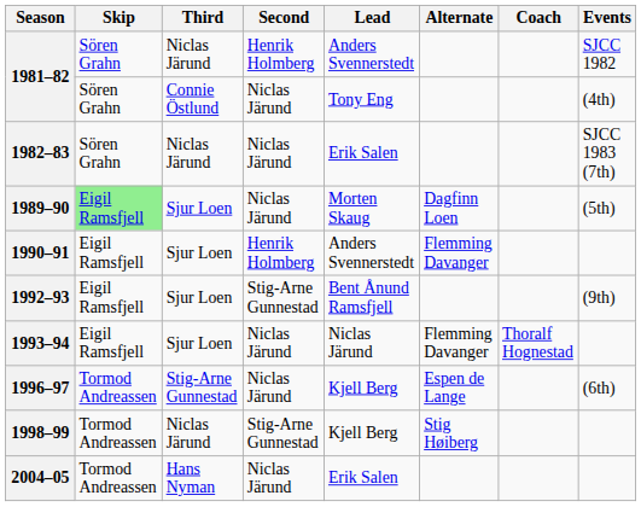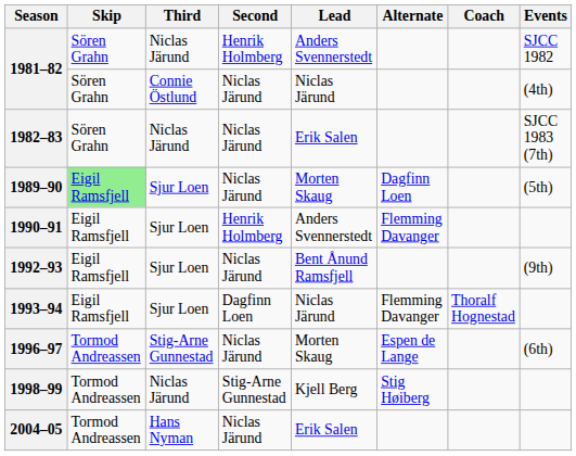 <table class="wikitable">
 <tr>
 <th scope="col" width=60>Season</th>
 <th scope="col">Skip</th>
 <th scope="col">Third</th>
 <th scope="col">Second</th>
 <th scope="col">Lead</th>
 <th scope="col">Alternate</th>
 <th scope="col">Coach</th>
 <th scope="col">Events</th>
 </tr>
 <tr>
 <th scope="row" rowspan=2>1981–82</th>
 <td><a href='#'>Sören Grahn</a></td>
 <td>Niclas Järund</td>
 <td><a href='#'>Henrik Holmberg</a></td>
 <td><a href='#'>Anders Svennerstedt</a></td>
 <td></td>
 <td></td>
 <td><a href='#'>SJCC</a> 1982 <br> </td>
 </tr>
 <tr>
 <td>Sören Grahn</td>
 <td><a href='#'>Connie Östlund</a></td>
 <td>Niclas Järund</td>
-<td><a href='#'>Tony Eng</a></td>
+<td>Niclas Järund</td>
 <td></td>
 <td></td>
 <td> (4th)</td>
 </tr>
 <tr>
 <th scope="row">1982–83</th>
 <td>Sören Grahn</td>
 <td>Niclas Järund</td>
 <td>Niclas Järund</td>
 <td><a href='#'>Erik Salen</a></td>
 <td></td>
 <td></td>
 <td>SJCC 1983 <br> (7th)</td>
 </tr>
 <tr>
 <th scope="row">1989–90</th>
 <td style="background: lightgreen;"><a href='#'>Eigil Ramsfjell</a></td>
 <td><a href='#'>Sjur Loen</a></td>
 <td>Niclas Järund</td>
 <td><a href='#'>Morten Skaug</a></td>
 <td><a href='#'>Dagfinn Loen</a></td>
 <td></td>
 <td> (5th)</td>
 </tr>
 <tr>
 <th scope="row">1990–91</th>
 <td>Eigil Ramsfjell</td>
 <td>Sjur Loen</td>
 <td><a href='#'>Henrik Holmberg</a></td>
 <td>Anders Svennerstedt</td>
 <td><a href='#'>Flemming Davanger</a></td>
 <td></td>
 <td> </td>
 </tr>
 <tr>
 <th scope="row">1992–93</th>
 <td>Eigil Ramsfjell</td>
 <td>Sjur Loen</td>
-<td>Stig-Arne Gunnestad</td>
+<td>Niclas Järund</td>
 <td><a href='#'>Bent Ånund Ramsfjell</a></td>
 <td></td>
 <td></td>
 <td> (9th)</td>
 </tr>
 <tr>
 <th scope="row">1993–94</th>
 <td>Eigil Ramsfjell</td>
 <td>Sjur Loen</td>
-<td>Niclas Järund</td>
+<td>Dagfinn Loen</td>
 <td>Niclas Järund</td>
 <td>Flemming Davanger</td>
 <td><a href='#'>Thoralf Hognestad</a></td>
 <td> </td>
 </tr>
 <tr>
 <th scope="row">1996–97</th>
 <td><a href='#'>Tormod Andreassen</a></td>
 <td><a href='#'>Stig-Arne Gunnestad</a></td>
 <td>Niclas Järund</td>
-<td><a href='#'>Kjell Berg</a></td>
+<td>Morten Skaug</td>
 <td><a href='#'>Espen de Lange</a></td>
 <td></td>
 <td> (6th)</td>
 </tr>
 <tr>
 <th scope="row">1998–99</th>
 <td>Tormod Andreassen</td>
 <td>Niclas Järund</td>
 <td>Stig-Arne Gunnestad</td>
 <td>Kjell Berg</td>
 <td><a href='#'>Stig Høiberg</a></td>
 <td></td>
 <td> </td>
 </tr>
 <tr>
 <th scope="row">2004–05</th>
 <td>Tormod Andreassen</td>
 <td><a href='#'>Hans Nyman</a></td>
 <td>Niclas Järund</td>
 <td><a href='#'>Erik Salen</a></td>
 <td></td>
 <td></td>
 <td></td>
 </tr>
 </table>
